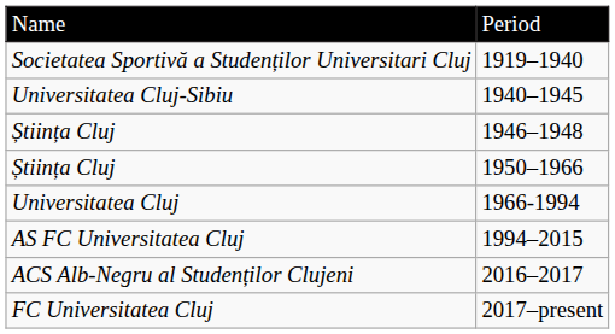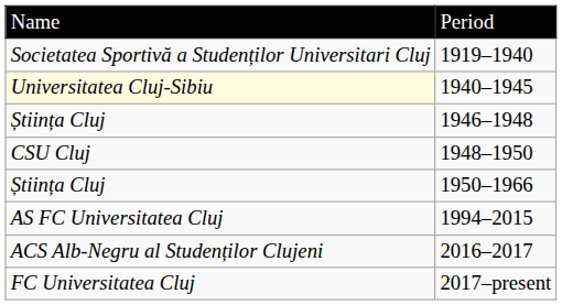 <table class="wikitable" style="text-align: left" align="right">
 <tr>
 <td style="background:#000000;color:#FFFFFF;border:1px solid #231f20">Name</td>
 <td style="background:#000000;color:#FFFFFF;border:1px solid #231f20">Period</td>
 </tr>
 <tr>
 <td align=left><em>Societatea Sportivă a Studenților Universitari Cluj</em></td>
 <td>1919–1940</td>
 </tr>
 <tr>
-<td align=left><em>Universitatea Cluj-Sibiu</em></td>
+<td align=left style="background: lightyellow;"><em>Universitatea Cluj-Sibiu</em></td>
 <td>1940–1945</td>
 </tr>
 <tr>
 <td align=left><em>Știința Cluj</em></td>
 <td>1946–1948</td>
 </tr>
 <tr>
+<td align=left><em>CSU Cluj</em></td>
+<td>1948–1950</td>
+</tr>
+<tr>
 <td align=left><em>Știința Cluj</em></td>
 <td>1950–1966</td>
-</tr>
-<tr>
-<td align=left><em>Universitatea Cluj</em></td>
-<td>1966-1994</td>
 </tr>
 <tr>
 <td align=left><em>AS FC Universitatea Cluj</em></td>
 <td>1994–2015</td>
 </tr>
 <tr>
 <td align=left><em>ACS Alb-Negru al Studenților Clujeni</em></td>
 <td>2016–2017</td>
 </tr>
 <tr>
 <td align=left><em>FC Universitatea Cluj</em></td>
 <td>2017–present</td>
 </tr>
 </table>
